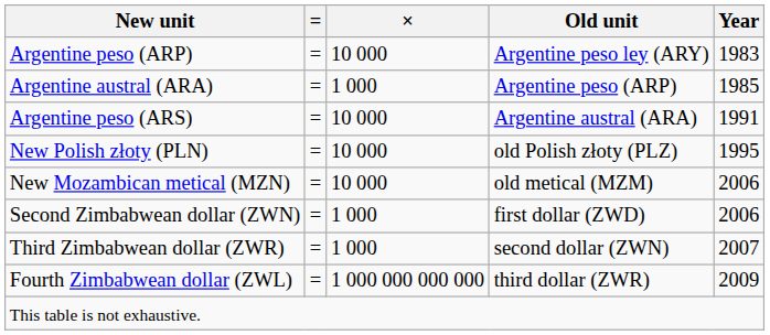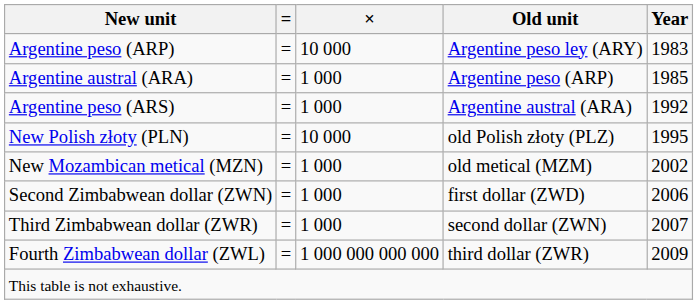 <table class="wikitable col3right">
 <tr>
 <th>New unit</th>
 <th>=</th>
 <th>×</th>
 <th>Old unit</th>
 <th>Year</th>
 </tr>
 <tr>
 <td><a href='#'>Argentine peso</a> (ARP)</td>
 <td>=</td>
 <td>10 000</td>
 <td><a href='#'>Argentine peso ley</a> (ARY)</td>
 <td>1983</td>
 </tr>
 <tr>
 <td><a href='#'>Argentine austral</a> (ARA)</td>
 <td>=</td>
 <td>1 000</td>
 <td><a href='#'>Argentine peso</a> (ARP)</td>
 <td>1985</td>
 </tr>
 <tr>
 <td><a href='#'>Argentine peso</a> (ARS)</td>
 <td>=</td>
-<td>10 000</td>
+<td>1 000</td>
 <td><a href='#'>Argentine austral</a> (ARA)</td>
-<td>1991</td>
+<td>1992</td>
 </tr>
 <tr>
 <td><a href='#'>New Polish złoty</a> (PLN)</td>
 <td>=</td>
 <td>10 000</td>
 <td>old Polish złoty (PLZ)</td>
 <td>1995</td>
 </tr>
 <tr>
 <td>New <a href='#'>Mozambican metical</a> (MZN)</td>
 <td>=</td>
-<td>10 000</td>
+<td>1 000</td>
 <td>old metical (MZM)</td>
-<td>2006</td>
+<td>2002</td>
 </tr>
 <tr>
 <td>Second Zimbabwean dollar (ZWN)</td>
 <td>=</td>
 <td>1 000</td>
 <td>first dollar (ZWD)</td>
 <td>2006</td>
 </tr>
 <tr>
 <td>Third Zimbabwean dollar (ZWR)</td>
 <td>=</td>
 <td>1 000</td>
 <td>second dollar (ZWN)</td>
 <td>2007</td>
 </tr>
 <tr>
 <td>Fourth <a href='#'>Zimbabwean dollar</a> (ZWL)</td>
 <td>=</td>
 <td>1 000 000 000 000</td>
 <td>third dollar (ZWR)</td>
 <td>2009</td>
 </tr>
 <tr>
 <td colspan=5><small>This table is not exhaustive.</small></td>
 </tr>
 </table>
